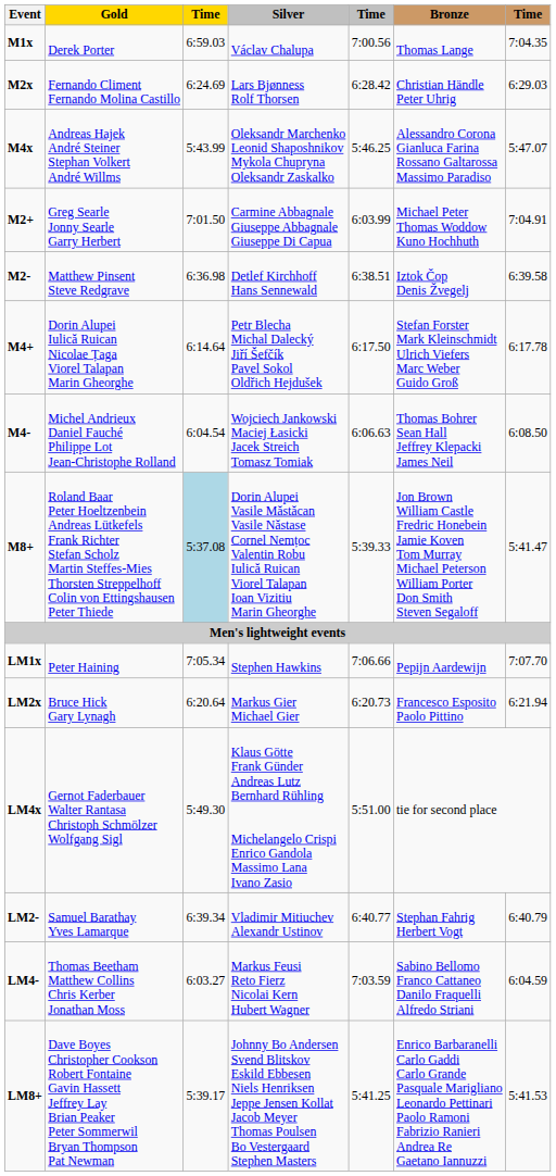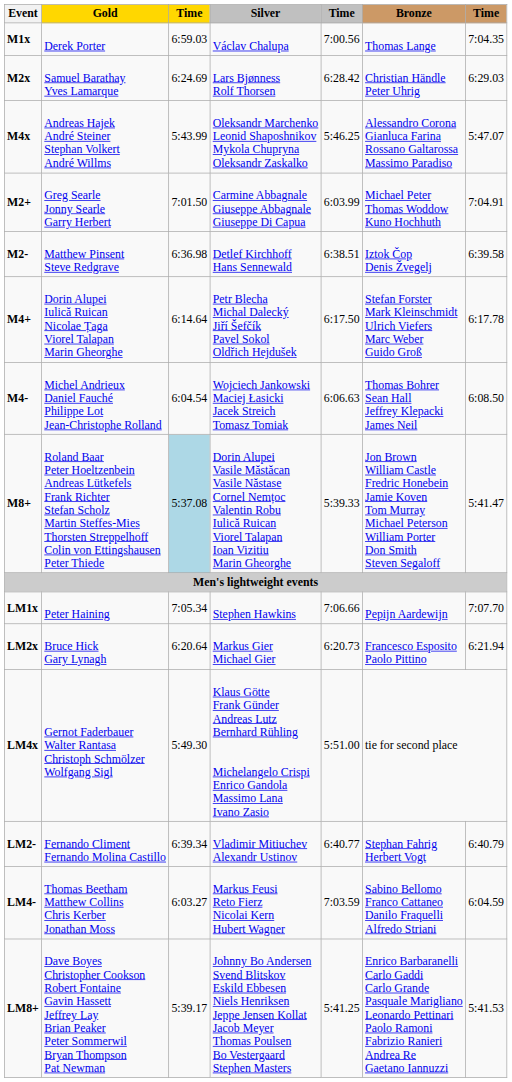 <table class="wikitable">
 <tr>
 <th>Event</th>
 <th style="text-align:center;background-color:gold;">Gold</th>
 <th style="text-align:center;background-color:gold;">Time</th>
 <th style="text-align:center;background-color:silver;">Silver</th>
 <th style="text-align:center;background-color:silver;">Time</th>
 <th style="text-align:center;background-color:#CC9966;">Bronze</th>
 <th style="text-align:center;background-color:#CC9966;">Time</th>
 </tr>
 <tr>
 <td><strong>M1x </strong></td>
 <td> <br> <a href='#'>Derek Porter</a></td>
 <td>6:59.03</td>
 <td> <br> <a href='#'>Václav Chalupa</a></td>
 <td>7:00.56</td>
 <td> <br> <a href='#'>Thomas Lange</a></td>
 <td>7:04.35</td>
 </tr>
 <tr>
 <td><strong>M2x </strong></td>
-<td> <br> <a href='#'>Fernando Climent</a> <br> <a href='#'>Fernando Molina Castillo</a></td>
+<td> <br> <a href='#'>Samuel Barathay</a> <br> <a href='#'>Yves Lamarque</a></td>
 <td>6:24.69</td>
 <td> <br> <a href='#'>Lars Bjønness</a> <br> <a href='#'>Rolf Thorsen</a></td>
 <td>6:28.42</td>
 <td> <br> <a href='#'>Christian Händle</a> <br> <a href='#'>Peter Uhrig</a></td>
 <td>6:29.03</td>
 </tr>
 <tr>
 <td><strong>M4x </strong></td>
 <td> <br> <a href='#'>Andreas Hajek</a> <br> <a href='#'>André Steiner</a> <br> <a href='#'>Stephan Volkert</a> <br> <a href='#'>André Willms</a></td>
 <td>5:43.99</td>
 <td> <br> <a href='#'>Oleksandr Marchenko</a> <br> <a href='#'>Leonid Shaposhnikov</a> <br> <a href='#'>Mykola Chupryna</a> <br> <a href='#'>Oleksandr Zaskalko</a></td>
 <td>5:46.25</td>
 <td> <br> <a href='#'>Alessandro Corona</a> <br> <a href='#'>Gianluca Farina</a> <br> <a href='#'>Rossano Galtarossa</a> <br> <a href='#'>Massimo Paradiso</a></td>
 <td>5:47.07</td>
 </tr>
 <tr>
 <td><strong>M2+</strong></td>
 <td> <br> <a href='#'>Greg Searle</a> <br> <a href='#'>Jonny Searle</a> <br> <a href='#'>Garry Herbert</a></td>
 <td>7:01.50</td>
 <td> <br> <a href='#'>Carmine Abbagnale</a> <br> <a href='#'>Giuseppe Abbagnale</a> <br> <a href='#'>Giuseppe Di Capua</a></td>
 <td>6:03.99</td>
 <td> <br> <a href='#'>Michael Peter</a> <br> <a href='#'>Thomas Woddow</a> <br> <a href='#'>Kuno Hochhuth</a></td>
 <td>7:04.91</td>
 </tr>
 <tr>
 <td><strong>M2-</strong></td>
 <td> <br> <a href='#'>Matthew Pinsent</a> <br> <a href='#'>Steve Redgrave</a></td>
 <td>6:36.98</td>
 <td> <br> <a href='#'>Detlef Kirchhoff</a> <br> <a href='#'>Hans Sennewald</a></td>
 <td>6:38.51</td>
 <td> <br> <a href='#'>Iztok Čop</a> <br> <a href='#'>Denis Žvegelj</a></td>
 <td>6:39.58</td>
 </tr>
 <tr>
 <td><strong>M4+</strong></td>
 <td> <br> <a href='#'>Dorin Alupei</a> <br> <a href='#'>Iulică Ruican</a> <br> <a href='#'>Nicolae Țaga</a> <br> <a href='#'>Viorel Talapan</a> <br> <a href='#'>Marin Gheorghe</a></td>
 <td>6:14.64</td>
 <td> <br> <a href='#'>Petr Blecha</a> <br> <a href='#'>Michal Dalecký</a> <br> <a href='#'>Jiří Šefčík</a> <br> <a href='#'>Pavel Sokol</a> <br> <a href='#'>Oldřich Hejdušek</a></td>
 <td>6:17.50</td>
 <td> <br> <a href='#'>Stefan Forster</a> <br> <a href='#'>Mark Kleinschmidt</a> <br> <a href='#'>Ulrich Viefers</a> <br> <a href='#'>Marc Weber</a> <br> <a href='#'>Guido Groß</a></td>
 <td>6:17.78</td>
 </tr>
 <tr>
 <td><strong>M4-</strong></td>
 <td> <br> <a href='#'>Michel Andrieux</a> <br> <a href='#'>Daniel Fauché</a> <br> <a href='#'>Philippe Lot</a> <br> <a href='#'>Jean-Christophe Rolland</a></td>
 <td>6:04.54</td>
 <td> <br> <a href='#'>Wojciech Jankowski</a> <br> <a href='#'>Maciej Łasicki</a> <br> <a href='#'>Jacek Streich</a> <br> <a href='#'>Tomasz Tomiak</a></td>
 <td>6:06.63</td>
 <td> <br> <a href='#'>Thomas Bohrer</a> <br> <a href='#'>Sean Hall</a> <br> <a href='#'>Jeffrey Klepacki</a> <br> <a href='#'>James Neil</a></td>
 <td>6:08.50</td>
 </tr>
 <tr>
 <td><strong>M8+</strong></td>
 <td> <br> <a href='#'>Roland Baar</a> <br> <a href='#'>Peter Hoeltzenbein</a> <br><a href='#'>Andreas Lütkefels</a><br> <a href='#'>Frank Richter</a> <br><a href='#'>Stefan Scholz</a><br><a href='#'>Martin Steffes-Mies</a><br> <a href='#'>Thorsten Streppelhoff</a> <br> <a href='#'>Colin von Ettingshausen</a> <br> <a href='#'>Peter Thiede</a></td>
 <td style="background: lightblue;">5:37.08</td>
 <td> <br> <a href='#'>Dorin Alupei</a> <br> <a href='#'>Vasile Măstăcan</a> <br> <a href='#'>Vasile Năstase</a> <br> <a href='#'>Cornel Nemțoc</a> <br> <a href='#'>Valentin Robu</a> <br> <a href='#'>Iulică Ruican</a> <br> <a href='#'>Viorel Talapan</a> <br> <a href='#'>Ioan Vizitiu</a> <br> <a href='#'>Marin Gheorghe</a></td>
 <td>5:39.33</td>
 <td> <br> <a href='#'>Jon Brown</a> <br> <a href='#'>William Castle</a> <br> <a href='#'>Fredric Honebein</a> <br> <a href='#'>Jamie Koven</a> <br> <a href='#'>Tom Murray</a> <br> <a href='#'>Michael Peterson</a> <br> <a href='#'>William Porter</a> <br> <a href='#'>Don Smith</a> <br> <a href='#'>Steven Segaloff</a></td>
 <td>5:41.47</td>
 </tr>
 <tr>
 <th colspan="7" style="background-color:#CCC;">Men's lightweight events</th>
 </tr>
 <tr>
 <td><strong>LM1x</strong></td>
 <td> <br> <a href='#'>Peter Haining</a></td>
 <td>7:05.34</td>
 <td> <br> <a href='#'>Stephen Hawkins</a></td>
 <td>7:06.66</td>
 <td> <br> <a href='#'>Pepijn Aardewijn</a></td>
 <td>7:07.70</td>
 </tr>
 <tr>
 <td><strong>LM2x</strong></td>
 <td> <br> <a href='#'>Bruce Hick</a> <br> <a href='#'>Gary Lynagh</a></td>
 <td>6:20.64</td>
 <td> <br> <a href='#'>Markus Gier</a> <br> <a href='#'>Michael Gier</a></td>
 <td>6:20.73</td>
 <td> <br> <a href='#'>Francesco Esposito</a> <br> <a href='#'>Paolo Pittino</a></td>
 <td>6:21.94</td>
 </tr>
 <tr>
 <td><strong>LM4x</strong></td>
 <td> <br> <a href='#'>Gernot Faderbauer</a> <br> <a href='#'>Walter Rantasa</a> <br> <a href='#'>Christoph Schmölzer</a> <br> <a href='#'>Wolfgang Sigl</a></td>
 <td>5:49.30</td>
 <td> <br> <a href='#'>Klaus Götte</a> <br> <a href='#'>Frank Günder</a> <br> <a href='#'>Andreas Lutz</a> <br> <a href='#'>Bernhard Rühling</a> <br> <br>  <br> <a href='#'>Michelangelo Crispi</a> <br> <a href='#'>Enrico Gandola</a> <br> <a href='#'>Massimo Lana</a> <br> <a href='#'>Ivano Zasio</a></td>
 <td>5:51.00</td>
 <td colspan=2>tie for second place</td>
 </tr>
 <tr>
 <td><strong>LM2-</strong></td>
-<td> <br> <a href='#'>Samuel Barathay</a> <br> <a href='#'>Yves Lamarque</a></td>
+<td> <br> <a href='#'>Fernando Climent</a> <br> <a href='#'>Fernando Molina Castillo</a></td>
 <td>6:39.34</td>
 <td> <br> <a href='#'>Vladimir Mitiuchev</a> <br> <a href='#'>Alexandr Ustinov</a></td>
 <td>6:40.77</td>
 <td> <br> <a href='#'>Stephan Fahrig</a> <br> <a href='#'>Herbert Vogt</a></td>
 <td>6:40.79</td>
 </tr>
 <tr>
 <td><strong>LM4-</strong></td>
 <td> <br> <a href='#'>Thomas Beetham</a> <br> <a href='#'>Matthew Collins</a> <br> <a href='#'>Chris Kerber</a> <br> <a href='#'>Jonathan Moss</a></td>
 <td>6:03.27</td>
 <td> <br> <a href='#'>Markus Feusi</a> <br> <a href='#'>Reto Fierz</a> <br> <a href='#'>Nicolai Kern</a> <br> <a href='#'>Hubert Wagner</a></td>
 <td>7:03.59</td>
 <td> <br> <a href='#'>Sabino Bellomo</a> <br> <a href='#'>Franco Cattaneo</a> <br> <a href='#'>Danilo Fraquelli</a> <br> <a href='#'>Alfredo Striani</a></td>
 <td>6:04.59</td>
 </tr>
 <tr>
 <td><strong>LM8+</strong></td>
 <td> <br> <a href='#'>Dave Boyes</a> <br> <a href='#'>Christopher Cookson</a> <br> <a href='#'>Robert Fontaine</a> <br> <a href='#'>Gavin Hassett</a> <br> <a href='#'>Jeffrey Lay</a> <br> <a href='#'>Brian Peaker</a> <br> <a href='#'>Peter Sommerwil</a> <br> <a href='#'>Bryan Thompson</a> <br> <a href='#'>Pat Newman</a></td>
 <td>5:39.17</td>
 <td> <br> <a href='#'>Johnny Bo Andersen</a> <br> <a href='#'>Svend Blitskov</a> <br> <a href='#'>Eskild Ebbesen</a> <br> <a href='#'>Niels Henriksen</a> <br> <a href='#'>Jeppe Jensen Kollat</a> <br> <a href='#'>Jacob Meyer</a> <br> <a href='#'>Thomas Poulsen</a> <br> <a href='#'>Bo Vestergaard</a> <br> <a href='#'>Stephen Masters</a></td>
 <td>5:41.25</td>
 <td> <br> <a href='#'>Enrico Barbaranelli</a> <br> <a href='#'>Carlo Gaddi</a> <br> <a href='#'>Carlo Grande</a> <br> <a href='#'>Pasquale Marigliano</a> <br> <a href='#'>Leonardo Pettinari</a> <br> <a href='#'>Paolo Ramoni</a> <br> <a href='#'>Fabrizio Ranieri</a> <br> <a href='#'>Andrea Re</a> <br> <a href='#'>Gaetano Iannuzzi</a></td>
 <td>5:41.53</td>
 </tr>
 </table>
